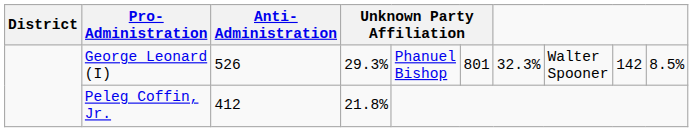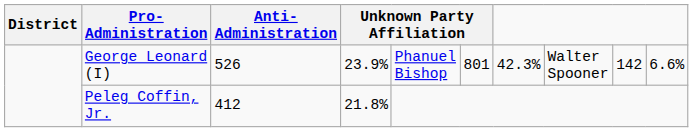 <table class=wikitable>
 <tr>
 <th>District</th>
 <th><a href='#'>Pro-Administration</a></th>
 <th><a href='#'>Anti-Administration</a></th>
 <th colspan="3">Unknown Party Affiliation</th>
 </tr>
 <tr>
 <td rowspan=2></td>
 <td><a href='#'>George Leonard</a> (I)</td>
 <td>526</td>
-<td>29.3%</td>
+<td>23.9%</td>
 <td><a href='#'>Phanuel Bishop</a></td>
 <td>801</td>
-<td>32.3%</td>
+<td>42.3%</td>
 <td>Walter Spooner</td>
 <td>142</td>
-<td>8.5%</td>
+<td>6.6%</td>
 </tr>
 <tr>
 <td><a href='#'>Peleg Coffin, Jr.</a></td>
 <td>412</td>
 <td>21.8%</td>
 </tr>
 </table>
